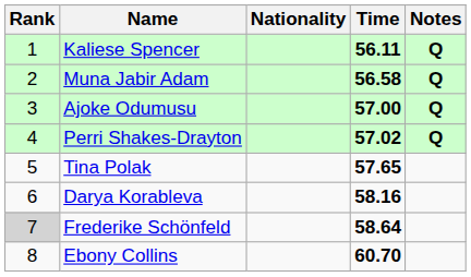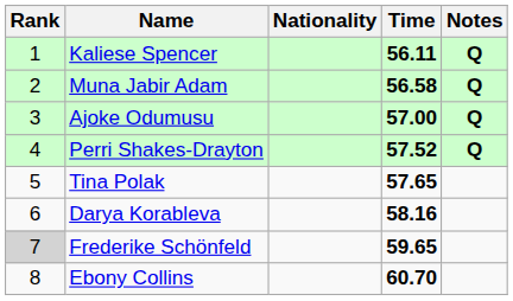 <table class="wikitable sortable" style="text-align:center">
 <tr>
 <th>Rank</th>
 <th>Name</th>
 <th>Nationality</th>
 <th>Time</th>
 <th>Notes</th>
 </tr>
 <tr bgcolor=ccffcc>
 <td>1</td>
 <td align=left><a href='#'>Kaliese Spencer</a></td>
 <td align=left></td>
 <td><strong>56.11</strong></td>
 <td><strong>Q</strong></td>
 </tr>
 <tr bgcolor=ccffcc>
 <td>2</td>
 <td align=left><a href='#'>Muna Jabir Adam</a></td>
 <td align=left></td>
 <td><strong>56.58</strong></td>
 <td><strong>Q</strong></td>
 </tr>
 <tr bgcolor=ccffcc>
 <td>3</td>
 <td align=left><a href='#'>Ajoke Odumusu</a></td>
 <td align=left></td>
 <td><strong>57.00</strong></td>
 <td><strong>Q</strong></td>
 </tr>
 <tr bgcolor=ccffcc>
 <td>4</td>
 <td align=left><a href='#'>Perri Shakes-Drayton</a></td>
 <td align=left></td>
-<td><strong>57.02</strong></td>
+<td><strong>57.52</strong></td>
 <td><strong>Q</strong></td>
 </tr>
 <tr>
 <td>5</td>
 <td align=left><a href='#'>Tina Polak</a></td>
 <td align=left></td>
 <td><strong>57.65</strong></td>
 <td></td>
 </tr>
 <tr>
 <td>6</td>
 <td align=left><a href='#'>Darya Korableva</a></td>
 <td align=left></td>
 <td><strong>58.16</strong></td>
 <td></td>
 </tr>
 <tr>
 <td style="background: lightgrey;">7</td>
 <td align=left><a href='#'>Frederike Schönfeld</a></td>
 <td align=left></td>
-<td><strong>58.64</strong></td>
+<td><strong>59.65</strong></td>
 <td></td>
 </tr>
 <tr>
 <td>8</td>
 <td align=left><a href='#'>Ebony Collins</a></td>
 <td align=left></td>
 <td><strong>60.70</strong></td>
 <td></td>
 </tr>
 </table>
